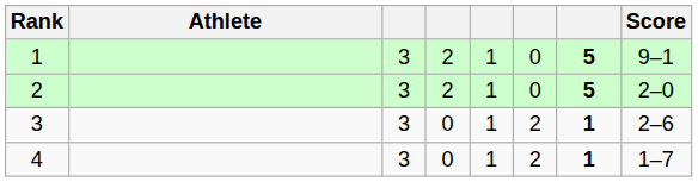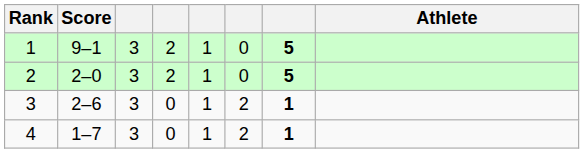 <table class="wikitable" style="text-align: center;">
 <tr>
 <th width=25>Rank</th>
-<th width=225>Athlete</th>
+<th width=40>Score</th>
 <th width=25></th>
 <th width=25></th>
 <th width=25></th>
 <th width=25></th>
 <th width=40></th>
-<th width=40>Score</th>
+<th width=225>Athlete</th>
 </tr>
 <tr bgcolor=ccffcc>
 <td>1</td>
-<td align=left></td>
+<td>9–1</td>
 <td>3</td>
 <td>2</td>
 <td>1</td>
 <td>0</td>
 <td><strong>5</strong></td>
-<td>9–1</td>
+<td align=left></td>
 </tr>
 <tr bgcolor=ccffcc>
 <td>2</td>
-<td align=left></td>
+<td>2–0</td>
 <td>3</td>
 <td>2</td>
 <td>1</td>
 <td>0</td>
 <td><strong>5</strong></td>
-<td>2–0</td>
+<td align=left></td>
 </tr>
 <tr>
 <td>3</td>
-<td align=left></td>
+<td>2–6</td>
 <td>3</td>
 <td>0</td>
 <td>1</td>
 <td>2</td>
 <td><strong>1</strong></td>
-<td>2–6</td>
+<td align=left></td>
 </tr>
 <tr>
 <td>4</td>
-<td align=left></td>
+<td>1–7</td>
 <td>3</td>
 <td>0</td>
 <td>1</td>
 <td>2</td>
 <td><strong>1</strong></td>
-<td>1–7</td>
+<td align=left></td>
 </tr>
 </table>
